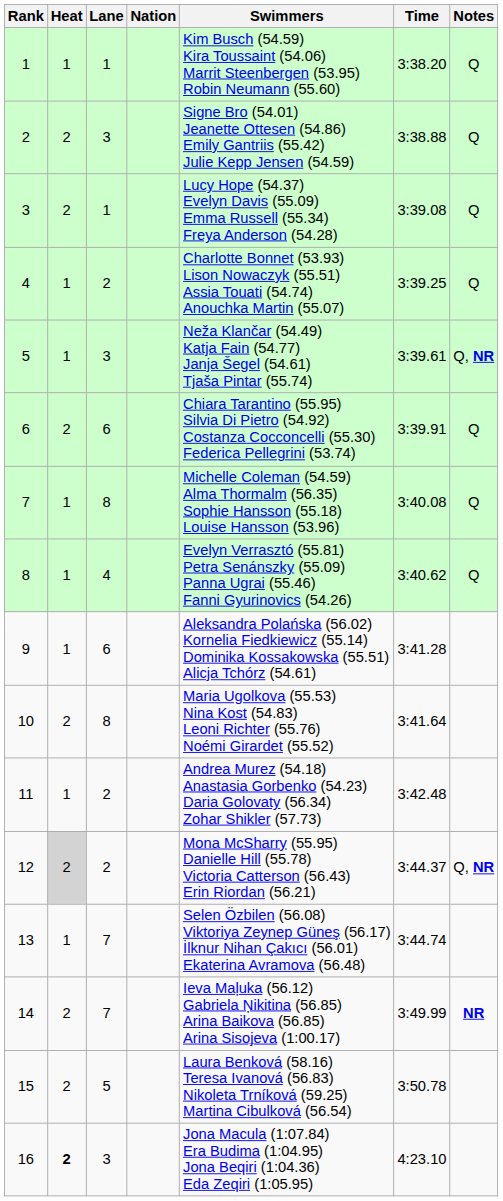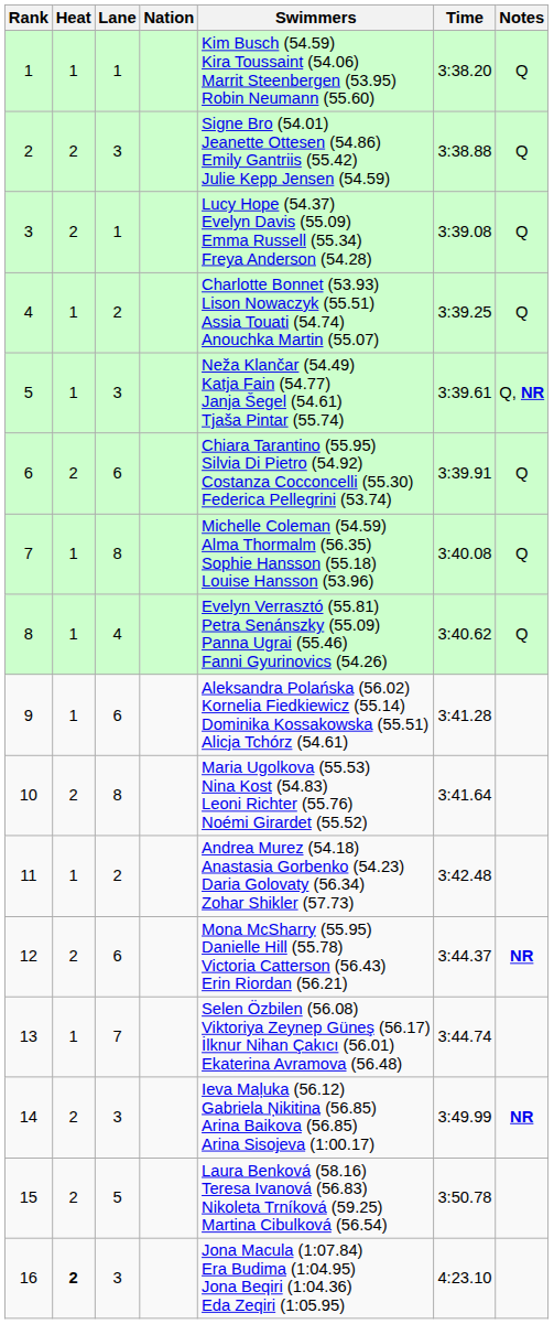 <table class="wikitable sortable" style="text-align:center">
 <tr>
 <th>Rank</th>
 <th>Heat</th>
 <th>Lane</th>
 <th>Nation</th>
 <th>Swimmers</th>
 <th>Time</th>
 <th>Notes</th>
 </tr>
 <tr bgcolor=ccffcc>
 <td>1</td>
 <td>1</td>
 <td>1</td>
 <td align=left></td>
 <td align=left><a href='#'>Kim Busch</a> (54.59)<br><a href='#'>Kira Toussaint</a> (54.06)<br><a href='#'>Marrit Steenbergen</a> (53.95)<br><a href='#'>Robin Neumann</a> (55.60)</td>
 <td>3:38.20</td>
 <td>Q</td>
 </tr>
 <tr bgcolor=ccffcc>
 <td>2</td>
 <td>2</td>
 <td>3</td>
 <td align=left></td>
 <td align=left><a href='#'>Signe Bro</a> (54.01)<br><a href='#'>Jeanette Ottesen</a> (54.86)<br><a href='#'>Emily Gantriis</a> (55.42)<br><a href='#'>Julie Kepp Jensen</a> (54.59)</td>
 <td>3:38.88</td>
 <td>Q</td>
 </tr>
 <tr bgcolor=ccffcc>
 <td>3</td>
 <td>2</td>
 <td>1</td>
 <td align=left></td>
 <td align=left><a href='#'>Lucy Hope</a> (54.37)<br><a href='#'>Evelyn Davis</a> (55.09)<br><a href='#'>Emma Russell</a> (55.34)<br><a href='#'>Freya Anderson</a> (54.28)</td>
 <td>3:39.08</td>
 <td>Q</td>
 </tr>
 <tr bgcolor=ccffcc>
 <td>4</td>
 <td>1</td>
 <td>2</td>
 <td align=left></td>
 <td align=left><a href='#'>Charlotte Bonnet</a> (53.93)<br><a href='#'>Lison Nowaczyk</a> (55.51)<br><a href='#'>Assia Touati</a> (54.74)<br><a href='#'>Anouchka Martin</a> (55.07)</td>
 <td>3:39.25</td>
 <td>Q</td>
 </tr>
 <tr bgcolor=ccffcc>
 <td>5</td>
 <td>1</td>
 <td>3</td>
 <td align=left></td>
 <td align=left><a href='#'>Neža Klančar</a> (54.49)<br><a href='#'>Katja Fain</a> (54.77)<br><a href='#'>Janja Šegel</a> (54.61)<br><a href='#'>Tjaša Pintar</a> (55.74)</td>
 <td>3:39.61</td>
 <td>Q, <strong><a href='#'>NR</a></strong></td>
 </tr>
 <tr bgcolor=ccffcc>
 <td>6</td>
 <td>2</td>
 <td>6</td>
 <td align=left></td>
 <td align=left><a href='#'>Chiara Tarantino</a> (55.95)<br><a href='#'>Silvia Di Pietro</a> (54.92)<br><a href='#'>Costanza Cocconcelli</a> (55.30)<br><a href='#'>Federica Pellegrini</a> (53.74)</td>
 <td>3:39.91</td>
 <td>Q</td>
 </tr>
 <tr bgcolor=ccffcc>
 <td>7</td>
 <td>1</td>
 <td>8</td>
 <td align=left></td>
 <td align=left><a href='#'>Michelle Coleman</a> (54.59)<br><a href='#'>Alma Thormalm</a> (56.35)<br><a href='#'>Sophie Hansson</a> (55.18)<br><a href='#'>Louise Hansson</a> (53.96)</td>
 <td>3:40.08</td>
 <td>Q</td>
 </tr>
 <tr bgcolor=ccffcc>
 <td>8</td>
 <td>1</td>
 <td>4</td>
 <td align=left></td>
 <td align=left><a href='#'>Evelyn Verrasztó</a> (55.81)<br><a href='#'>Petra Senánszky</a> (55.09)<br><a href='#'>Panna Ugrai</a> (55.46)<br><a href='#'>Fanni Gyurinovics</a> (54.26)</td>
 <td>3:40.62</td>
 <td>Q</td>
 </tr>
 <tr>
 <td>9</td>
 <td>1</td>
 <td>6</td>
 <td align=left></td>
 <td align=left><a href='#'>Aleksandra Polańska</a> (56.02)<br><a href='#'>Kornelia Fiedkiewicz</a> (55.14)<br><a href='#'>Dominika Kossakowska</a> (55.51)<br><a href='#'>Alicja Tchórz</a> (54.61)</td>
 <td>3:41.28</td>
 <td></td>
 </tr>
 <tr>
 <td>10</td>
 <td>2</td>
 <td>8</td>
 <td align=left></td>
 <td align=left><a href='#'>Maria Ugolkova</a> (55.53)<br><a href='#'>Nina Kost</a> (54.83)<br><a href='#'>Leoni Richter</a> (55.76)<br><a href='#'>Noémi Girardet</a> (55.52)</td>
 <td>3:41.64</td>
 <td></td>
 </tr>
 <tr>
 <td>11</td>
 <td>1</td>
 <td>2</td>
 <td align=left></td>
 <td align=left><a href='#'>Andrea Murez</a> (54.18)<br><a href='#'>Anastasia Gorbenko</a> (54.23)<br><a href='#'>Daria Golovaty</a> (56.34)<br><a href='#'>Zohar Shikler</a> (57.73)</td>
 <td>3:42.48</td>
 <td></td>
 </tr>
 <tr>
 <td>12</td>
-<td style="background: lightgrey;">2</td>
 <td>2</td>
+<td>6</td>
 <td align=left></td>
 <td align=left><a href='#'>Mona McSharry</a> (55.95)<br><a href='#'>Danielle Hill</a> (55.78)<br><a href='#'>Victoria Catterson</a> (56.43)<br><a href='#'>Erin Riordan</a> (56.21)</td>
 <td>3:44.37</td>
-<td>Q, <strong><a href='#'>NR</a></strong></td>
+<td><strong><a href='#'>NR</a></strong></td>
 </tr>
 <tr>
 <td>13</td>
 <td>1</td>
 <td>7</td>
 <td align=left></td>
 <td align=left><a href='#'>Selen Özbilen</a> (56.08)<br><a href='#'>Viktoriya Zeynep Güneş</a> (56.17)<br><a href='#'>İlknur Nihan Çakıcı</a> (56.01)<br><a href='#'>Ekaterina Avramova</a> (56.48)</td>
 <td>3:44.74</td>
 <td></td>
 </tr>
 <tr>
 <td>14</td>
 <td>2</td>
-<td>7</td>
+<td>3</td>
 <td align=left></td>
 <td align=left><a href='#'>Ieva Maļuka</a> (56.12)<br><a href='#'>Gabriela Ņikitina</a> (56.85)<br><a href='#'>Arina Baikova</a> (56.85)<br><a href='#'>Arina Sisojeva</a> (1:00.17)</td>
 <td>3:49.99</td>
 <td><strong><a href='#'>NR</a></strong></td>
 </tr>
 <tr>
 <td>15</td>
 <td>2</td>
 <td>5</td>
 <td align=left></td>
 <td align=left><a href='#'>Laura Benková</a> (58.16)<br><a href='#'>Teresa Ivanová</a> (56.83)<br><a href='#'>Nikoleta Trníková</a> (59.25)<br><a href='#'>Martina Cibulková</a> (56.54)</td>
 <td>3:50.78</td>
 <td></td>
 </tr>
 <tr>
 <td>16</td>
 <td><strong>2</strong></td>
 <td>3</td>
 <td align=left></td>
 <td align=left><a href='#'>Jona Macula</a> (1:07.84)<br><a href='#'>Era Budima</a> (1:04.95)<br><a href='#'>Jona Beqiri</a> (1:04.36)<br><a href='#'>Eda Zeqiri</a> (1:05.95)</td>
 <td>4:23.10</td>
 <td></td>
 </tr>
 </table>
